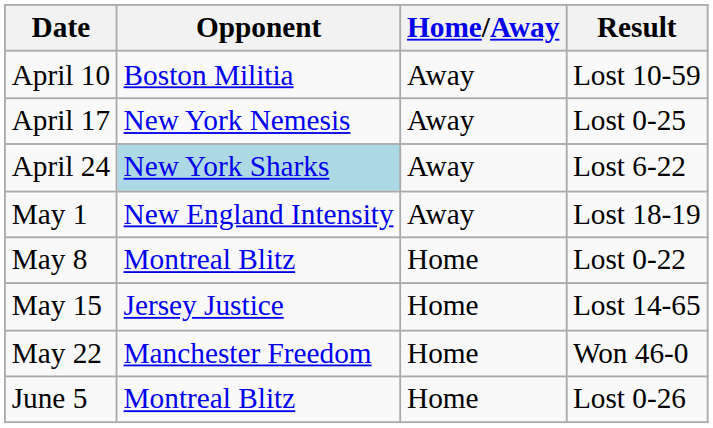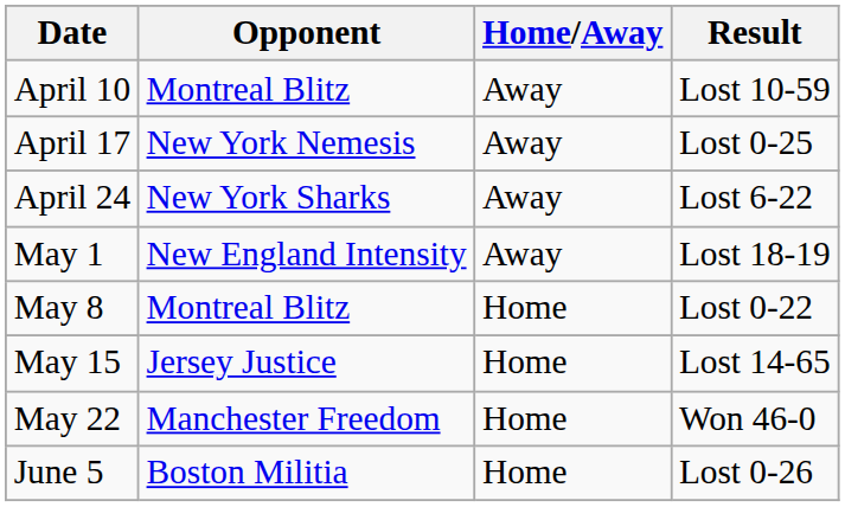 <table class="wikitable">
 <tr>
 <th>Date</th>
 <th>Opponent</th>
 <th><a href='#'>Home</a>/<a href='#'>Away</a></th>
 <th>Result</th>
 </tr>
 <tr>
 <td>April 10</td>
-<td><a href='#'>Boston Militia</a></td>
+<td><a href='#'>Montreal Blitz</a></td>
 <td>Away</td>
 <td>Lost 10-59</td>
 </tr>
 <tr>
 <td>April 17</td>
 <td><a href='#'>New York Nemesis</a></td>
 <td>Away</td>
 <td>Lost 0-25</td>
 </tr>
 <tr>
 <td>April 24</td>
-<td style="background: lightblue;"><a href='#'>New York Sharks</a></td>
+<td><a href='#'>New York Sharks</a></td>
 <td>Away</td>
 <td>Lost 6-22</td>
 </tr>
 <tr>
 <td>May 1</td>
 <td><a href='#'>New England Intensity</a></td>
 <td>Away</td>
 <td>Lost 18-19</td>
 </tr>
 <tr>
 <td>May 8</td>
 <td><a href='#'>Montreal Blitz</a></td>
 <td>Home</td>
 <td>Lost 0-22</td>
 </tr>
 <tr>
 <td>May 15</td>
 <td><a href='#'>Jersey Justice</a></td>
 <td>Home</td>
 <td>Lost 14-65</td>
 </tr>
 <tr>
 <td>May 22</td>
 <td><a href='#'>Manchester Freedom</a></td>
 <td>Home</td>
 <td>Won 46-0</td>
 </tr>
 <tr>
 <td>June 5</td>
-<td><a href='#'>Montreal Blitz</a></td>
+<td><a href='#'>Boston Militia</a></td>
 <td>Home</td>
 <td>Lost 0-26</td>
 </tr>
 </table>
